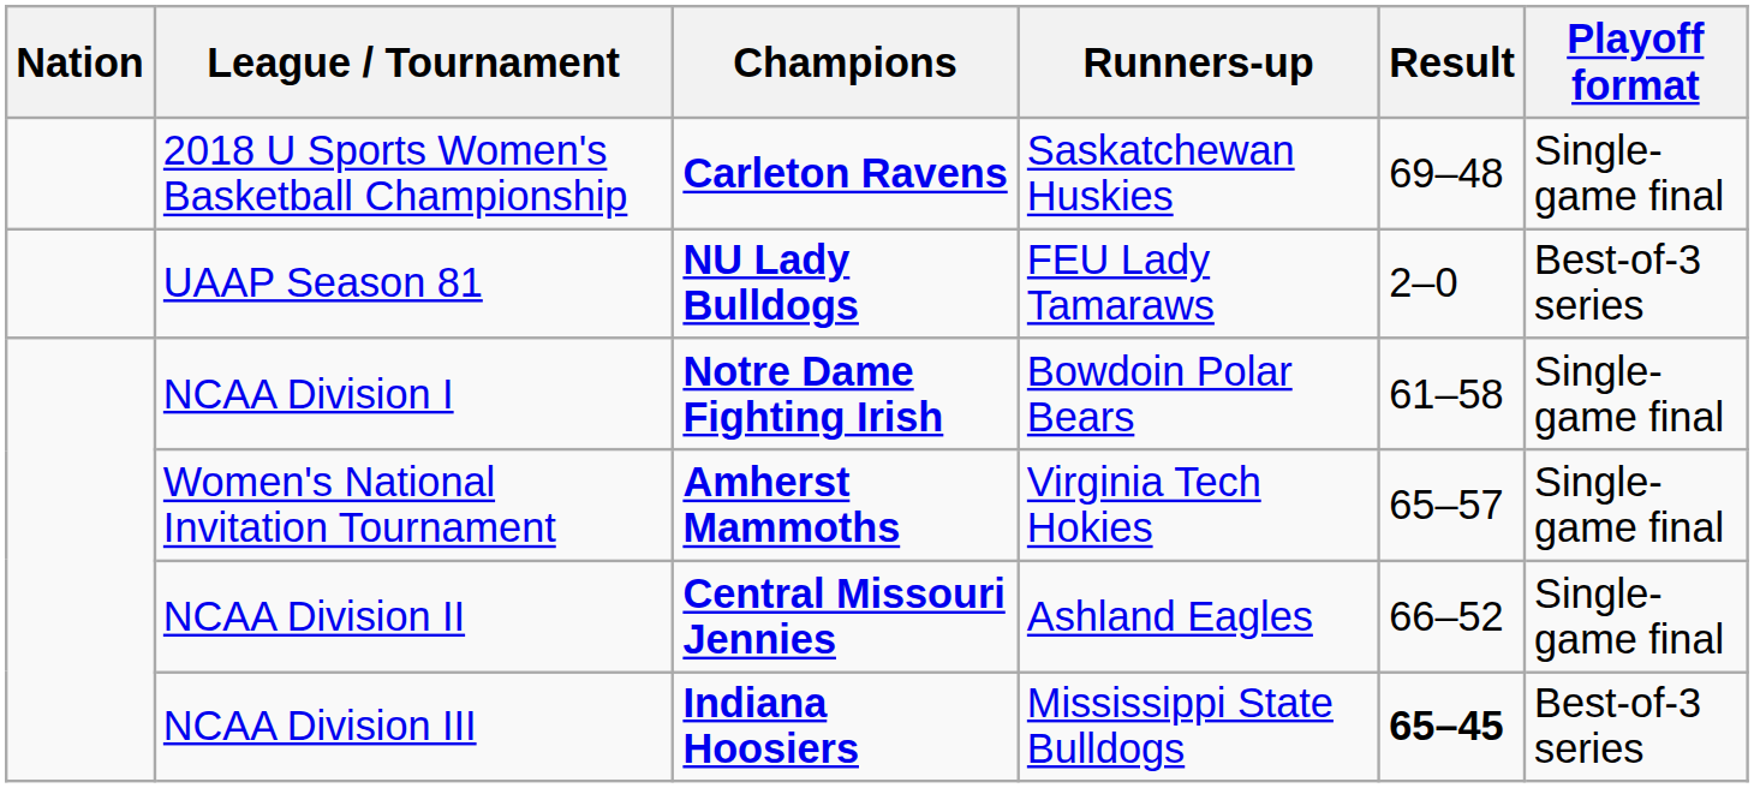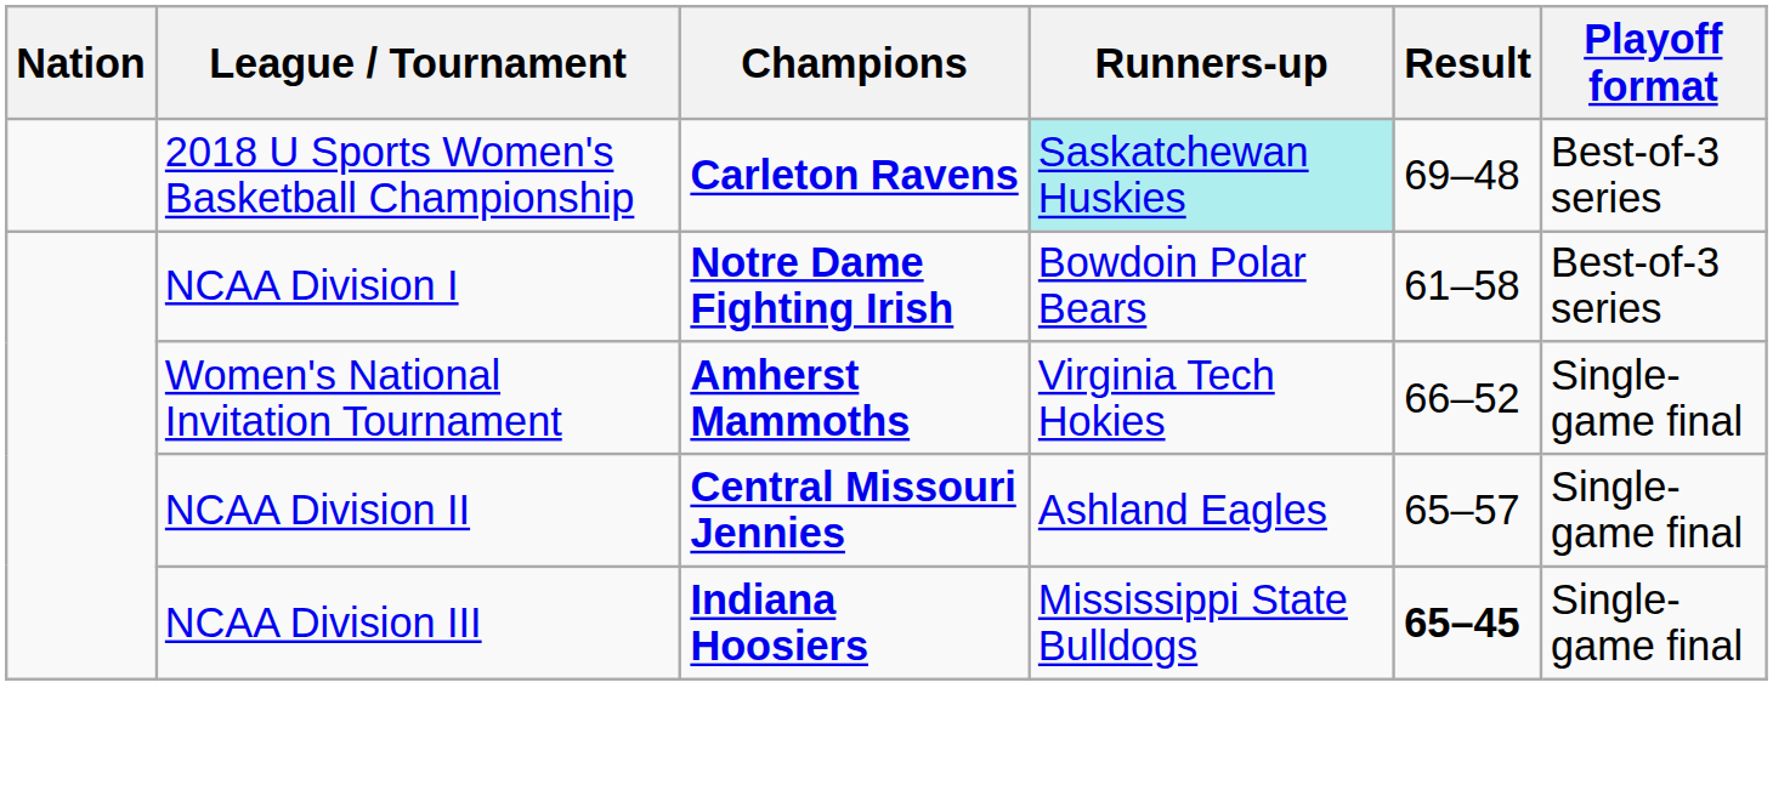 <table class="wikitable" style="font-size:90%;">
 <tr>
 <th>Nation</th>
 <th>League / Tournament</th>
 <th>Champions</th>
 <th>Runners-up</th>
 <th>Result</th>
 <th><a href='#'>Playoff format</a></th>
 </tr>
 <tr>
 <td></td>
 <td><a href='#'>2018 U Sports Women's Basketball Championship</a></td>
 <td><strong><a href='#'>Carleton Ravens</a></strong></td>
-<td><a href='#'>Saskatchewan Huskies</a></td>
+<td style="background: paleturquoise;"><a href='#'>Saskatchewan Huskies</a></td>
 <td>69–48</td>
-<td>Single-game final</td>
-</tr>
-<tr>
-<td></td>
-<td><a href='#'>UAAP Season 81</a></td>
-<td><strong><a href='#'>NU Lady Bulldogs</a></strong></td>
-<td><a href='#'>FEU Lady Tamaraws</a></td>
-<td>2–0</td>
 <td>Best-of-3 series</td>
 </tr>
 <tr>
 <td rowspan="4"></td>
 <td><a href='#'>NCAA Division I</a></td>
 <td><strong><a href='#'>Notre Dame Fighting Irish</a></strong></td>
 <td><a href='#'>Bowdoin Polar Bears</a></td>
 <td>61–58</td>
-<td>Single-game final</td>
+<td>Best-of-3 series</td>
 </tr>
 <tr>
 <td><a href='#'>Women's National Invitation Tournament</a></td>
 <td><strong><a href='#'>Amherst Mammoths</a></strong></td>
 <td><a href='#'>Virginia Tech Hokies</a></td>
-<td>65–57</td>
+<td>66–52</td>
 <td>Single-game final</td>
 </tr>
 <tr>
 <td><a href='#'>NCAA Division II</a></td>
 <td><strong><a href='#'>Central Missouri Jennies</a></strong></td>
 <td><a href='#'>Ashland Eagles</a></td>
-<td>66–52</td>
+<td>65–57</td>
 <td>Single-game final</td>
 </tr>
 <tr>
 <td><a href='#'>NCAA Division III</a></td>
 <td><strong><a href='#'>Indiana Hoosiers</a></strong></td>
 <td><a href='#'>Mississippi State Bulldogs</a></td>
 <td><strong>65–45</strong></td>
-<td>Best-of-3 series</td>
+<td>Single-game final</td>
 </tr>
 </table>
